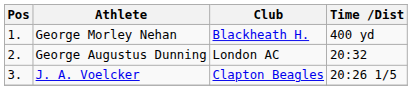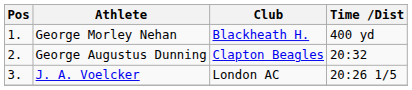 <table class="wikitable">
 <tr>
 <th>Pos</th>
 <th>Athlete</th>
 <th>Club</th>
 <th>Time /Dist</th>
 </tr>
 <tr>
 <td>1.</td>
 <td>George Morley Nehan</td>
 <td><a href='#'>Blackheath H.</a></td>
 <td>400 yd</td>
 </tr>
 <tr>
 <td>2.</td>
 <td>George Augustus Dunning</td>
-<td>London AC</td>
+<td><a href='#'>Clapton Beagles</a></td>
 <td>20:32</td>
 </tr>
 <tr>
 <td>3.</td>
 <td><a href='#'>J. A. Voelcker</a></td>
-<td><a href='#'>Clapton Beagles</a></td>
+<td>London AC</td>
 <td>20:26 1/5</td>
 </tr>
 <tr>
 </tr>
 </table>
